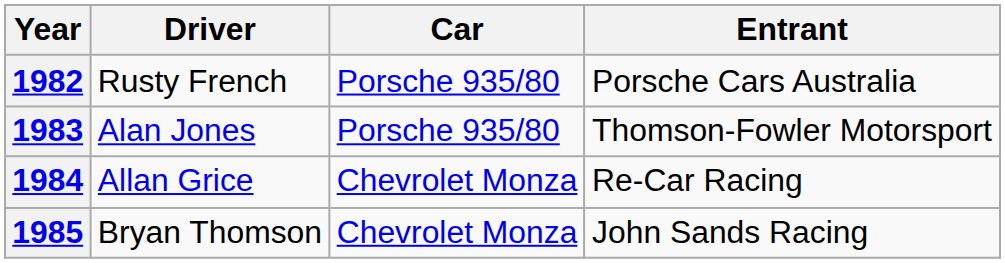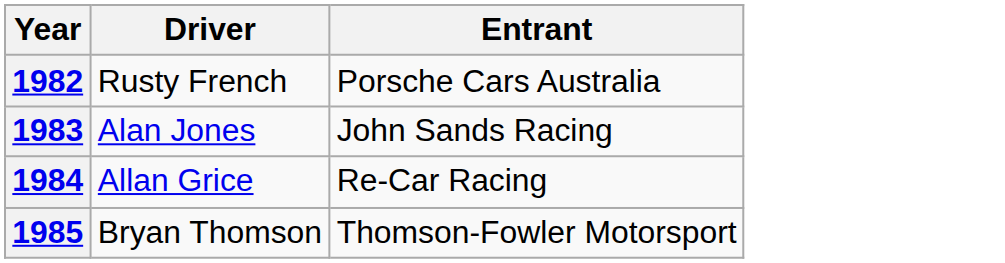 <table class="wikitable">
 <tr style="font-weight:bold">
 <th>Year</th>
 <th>Driver</th>
-<th>Car</th>
 <th>Entrant</th>
 </tr>
 <tr>
 <th><a href='#'>1982</a></th>
 <td> Rusty French</td>
-<td><a href='#'>Porsche 935/80</a></td>
 <td>Porsche Cars Australia</td>
 </tr>
 <tr>
 <th><a href='#'>1983</a></th>
 <td> <a href='#'>Alan Jones</a></td>
-<td><a href='#'>Porsche 935/80</a></td>
-<td>Thomson-Fowler Motorsport</td>
+<td>John Sands Racing</td>
 </tr>
 <tr>
 <th><a href='#'>1984</a></th>
 <td> <a href='#'>Allan Grice</a></td>
-<td><a href='#'>Chevrolet Monza</a></td>
 <td>Re-Car Racing</td>
 </tr>
 <tr>
 <th><a href='#'>1985</a></th>
 <td> Bryan Thomson</td>
-<td><a href='#'>Chevrolet Monza</a></td>
-<td>John Sands Racing</td>
+<td>Thomson-Fowler Motorsport</td>
 </tr>
 </table>
